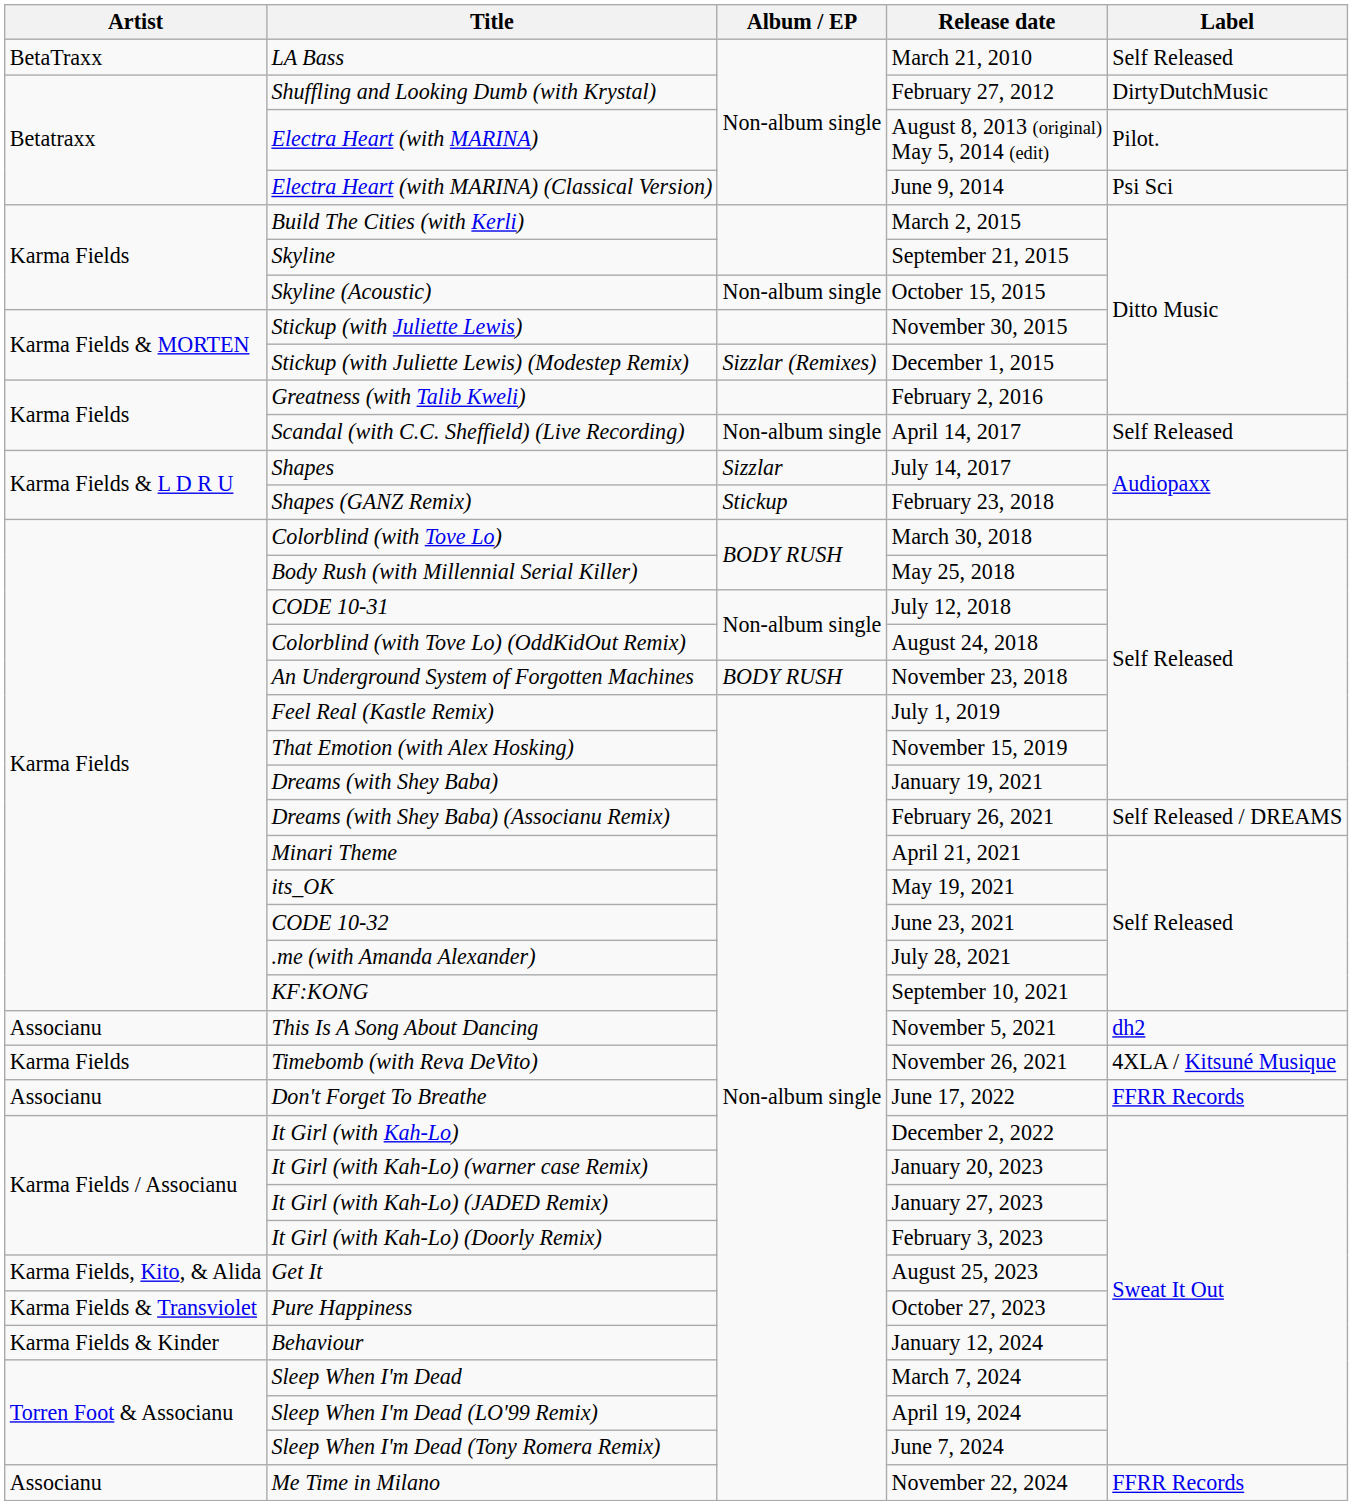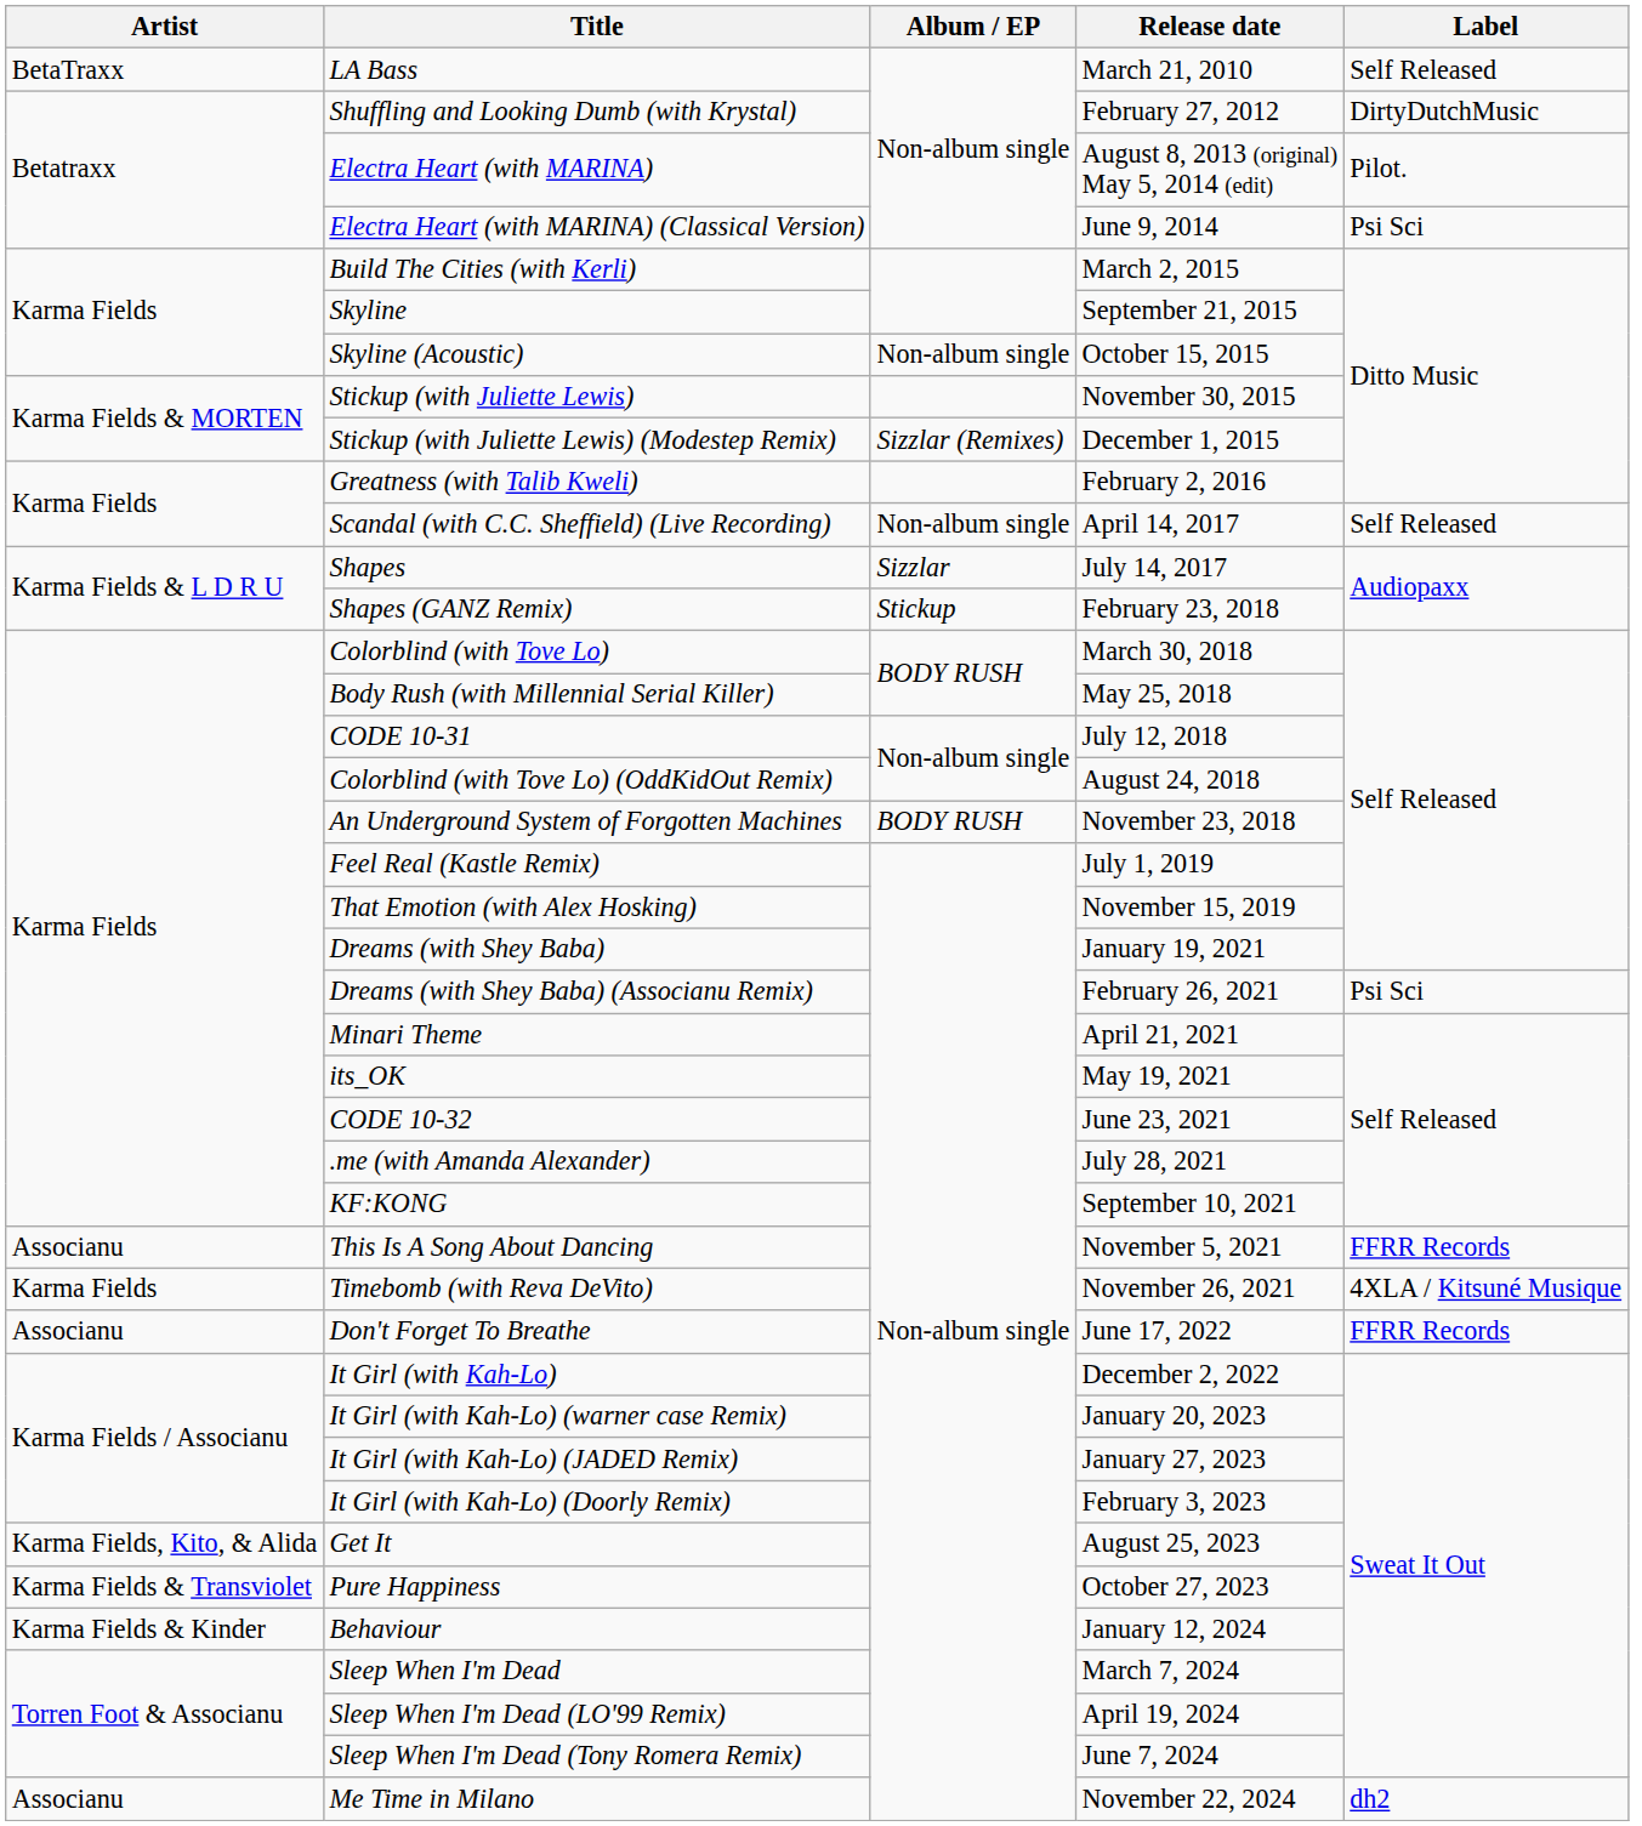 <table class="wikitable">
 <tr>
 <th>Artist</th>
 <th>Title</th>
 <th>Album / EP</th>
 <th>Release date</th>
 <th>Label</th>
 </tr>
 <tr>
 <td>BetaTraxx</td>
 <td><em>LA Bass</em></td>
 <td rowspan="4">Non-album single</td>
 <td>March 21, 2010</td>
 <td>Self Released</td>
 </tr>
 <tr>
 <td rowspan="3">Betatraxx</td>
 <td><em>Shuffling and Looking Dumb (with Krystal)</em></td>
 <td>February 27, 2012</td>
 <td>DirtyDutchMusic</td>
 </tr>
 <tr>
 <td><em><a href='#'>Electra Heart</a> (with <a href='#'>MARINA</a>)</em></td>
 <td>August 8, 2013 <small>(original)</small><br>May 5, 2014 <small>(edit)</small></td>
 <td>Pilot.</td>
 </tr>
 <tr>
 <td><em><a href='#'>Electra Heart</a> (with MARINA) (Classical Version)</em></td>
 <td>June 9, 2014</td>
 <td>Psi Sci</td>
 </tr>
 <tr>
 <td rowspan="3">Karma Fields</td>
 <td><em>Build The Cities (with <a href='#'>Kerli</a>)</em></td>
 <td rowspan="2"><em></em></td>
 <td>March 2, 2015</td>
 <td rowspan="6">Ditto Music</td>
 </tr>
 <tr>
 <td><em>Skyline</em></td>
 <td>September 21, 2015</td>
 </tr>
 <tr>
 <td><em>Skyline (Acoustic)</em></td>
 <td>Non-album single</td>
 <td>October 15, 2015</td>
 </tr>
 <tr>
 <td rowspan="2">Karma Fields & <a href='#'>MORTEN</a></td>
 <td><em>Stickup (with <a href='#'>Juliette Lewis</a>)</em></td>
 <td><em></em></td>
 <td>November 30, 2015</td>
 </tr>
 <tr>
 <td><em>Stickup (with Juliette Lewis) (Modestep Remix)</em></td>
 <td><em>Sizzlar (Remixes)</em></td>
 <td>December 1, 2015</td>
 </tr>
 <tr>
 <td rowspan="2">Karma Fields</td>
 <td><em>Greatness (with <a href='#'>Talib Kweli</a>)</em></td>
 <td><em></em></td>
 <td>February 2, 2016</td>
 </tr>
 <tr>
 <td><em>Scandal (with C.C. Sheffield) (Live Recording)</em></td>
 <td>Non-album single</td>
 <td>April 14, 2017</td>
 <td>Self Released</td>
 </tr>
 <tr>
 <td rowspan="2">Karma Fields & <a href='#'>L D R U</a></td>
 <td><em>Shapes</em></td>
 <td><em>Sizzlar</em></td>
 <td>July 14, 2017</td>
 <td rowspan="2"><a href='#'>Audiopaxx</a></td>
 </tr>
 <tr>
 <td><em>Shapes (GANZ Remix)</em></td>
 <td><em>Stickup</em></td>
 <td>February 23, 2018</td>
 </tr>
 <tr>
 <td rowspan="14">Karma Fields</td>
 <td><em>Colorblind (with <a href='#'>Tove Lo</a>)</em></td>
 <td rowspan="2"><em>BODY RUSH</em></td>
 <td>March 30, 2018</td>
 <td rowspan="8">Self Released</td>
 </tr>
 <tr>
 <td><em>Body Rush (with Millennial Serial Killer)</em></td>
 <td>May 25, 2018</td>
 </tr>
 <tr>
 <td><em>CODE 10-31</em></td>
 <td rowspan="2">Non-album single</td>
 <td>July 12, 2018</td>
 </tr>
 <tr>
 <td><em>Colorblind (with Tove Lo) (OddKidOut Remix)</em></td>
 <td>August 24, 2018</td>
 </tr>
 <tr>
 <td><em>An Underground System of Forgotten Machines</em></td>
 <td><em>BODY RUSH</em></td>
 <td>November 23, 2018</td>
 </tr>
 <tr>
 <td><em>Feel Real (Kastle Remix)</em></td>
 <td rowspan="23">Non-album single</td>
 <td>July 1, 2019</td>
 </tr>
 <tr>
 <td><em>That Emotion (with Alex Hosking)</em></td>
 <td>November 15, 2019</td>
 </tr>
 <tr>
 <td><em>Dreams (with Shey Baba)</em></td>
 <td>January 19, 2021</td>
 </tr>
 <tr>
 <td><em>Dreams (with Shey Baba) (Associanu Remix)</em></td>
 <td>February 26, 2021</td>
-<td>Self Released / DREAMS</td>
+<td>Psi Sci</td>
 </tr>
 <tr>
 <td><em>Minari Theme</em></td>
 <td>April 21, 2021</td>
 <td rowspan="5">Self Released</td>
 </tr>
 <tr>
 <td><em>its_OK</em></td>
 <td>May 19, 2021</td>
 </tr>
 <tr>
 <td><em>CODE 10-32</em></td>
 <td>June 23, 2021</td>
 </tr>
 <tr>
 <td><em>.me (with Amanda Alexander)</em></td>
 <td>July 28, 2021</td>
 </tr>
 <tr>
 <td><em>KF:KONG</em></td>
 <td>September 10, 2021</td>
 </tr>
 <tr>
 <td>Associanu</td>
 <td><em>This Is A Song About Dancing</em></td>
 <td>November 5, 2021</td>
-<td><a href='#'>dh2</a></td>
+<td><a href='#'>FFRR Records</a></td>
 </tr>
 <tr>
 <td>Karma Fields</td>
 <td><em>Timebomb (with Reva DeVito)</em></td>
 <td>November 26, 2021</td>
 <td>4XLA / <a href='#'>Kitsuné Musique</a></td>
 </tr>
 <tr>
 <td>Associanu</td>
 <td><em>Don't Forget To Breathe</em></td>
 <td>June 17, 2022</td>
 <td><a href='#'>FFRR Records</a></td>
 </tr>
 <tr>
 <td rowspan="4">Karma Fields / Associanu</td>
 <td><em>It Girl (with <a href='#'>Kah-Lo</a>)</em></td>
 <td>December 2, 2022</td>
 <td rowspan="10"><a href='#'>Sweat It Out</a></td>
 </tr>
 <tr>
 <td><em>It Girl (with Kah-Lo) (warner case Remix)</em></td>
 <td>January 20, 2023</td>
 </tr>
 <tr>
 <td><em>It Girl (with Kah-Lo) (JADED Remix)</em></td>
 <td>January 27, 2023</td>
 </tr>
 <tr>
 <td><em>It Girl (with Kah-Lo) (Doorly Remix)</em></td>
 <td>February 3, 2023</td>
 </tr>
 <tr>
 <td>Karma Fields, <a href='#'>Kito</a>, & Alida</td>
 <td><em>Get It</em></td>
 <td>August 25, 2023</td>
 </tr>
 <tr>
 <td>Karma Fields & <a href='#'>Transviolet</a></td>
 <td><em>Pure Happiness</em></td>
 <td>October 27, 2023</td>
 </tr>
 <tr>
 <td>Karma Fields & Kinder</td>
 <td><em>Behaviour</em></td>
 <td>January 12, 2024</td>
 </tr>
 <tr>
 <td rowspan="3"><a href='#'>Torren Foot</a> & Associanu</td>
 <td><em>Sleep When I'm Dead</em></td>
 <td>March 7, 2024</td>
 </tr>
 <tr>
 <td><em>Sleep When I'm Dead (LO'99 Remix)</em></td>
 <td>April 19, 2024</td>
 </tr>
 <tr>
 <td><em>Sleep When I'm Dead (Tony Romera Remix)</em></td>
 <td>June 7, 2024</td>
 </tr>
 <tr>
 <td>Associanu</td>
 <td><em>Me Time in Milano</em></td>
 <td>November 22, 2024</td>
-<td><a href='#'>FFRR Records</a></td>
+<td><a href='#'>dh2</a></td>
 </tr>
 </table>
